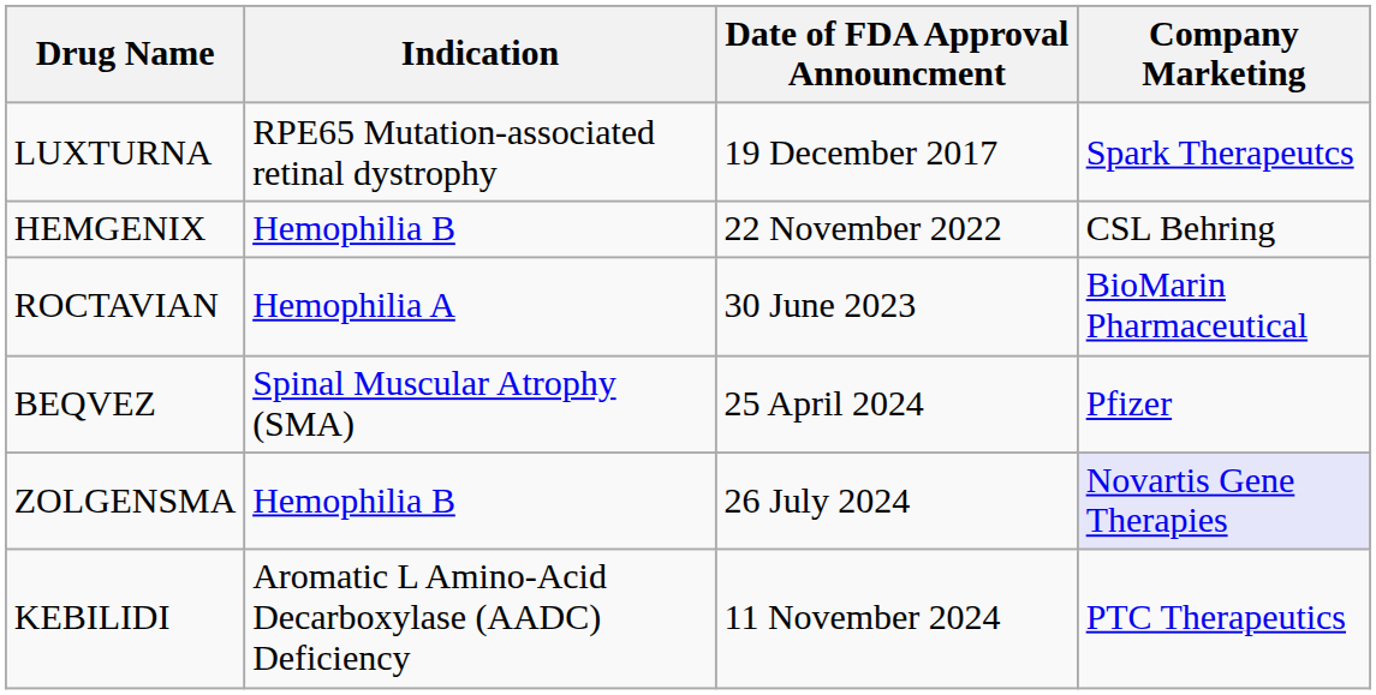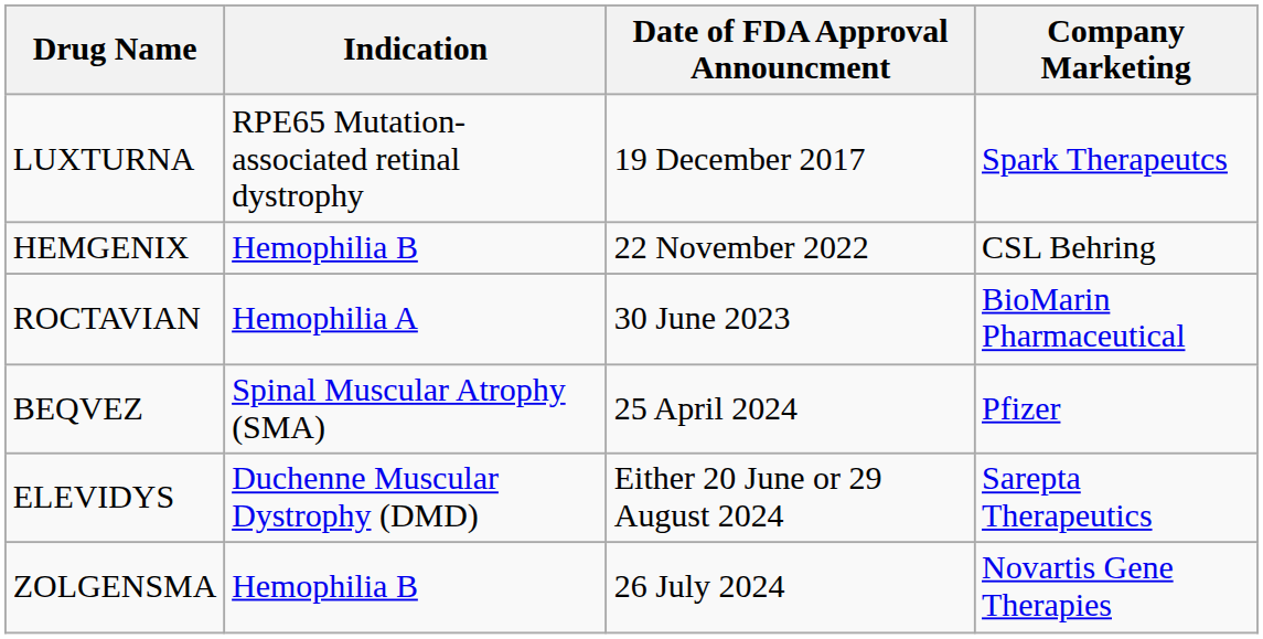 <table class="wikitable">
 <tr>
 <th>Drug Name</th>
 <th>Indication</th>
 <th>Date of FDA Approval Announcment</th>
 <th>Company Marketing</th>
 </tr>
 <tr>
 <td>LUXTURNA</td>
 <td>RPE65 Mutation-associated retinal dystrophy</td>
 <td>19 December 2017</td>
 <td><a href='#'>Spark Therapeutcs</a></td>
 </tr>
 <tr>
 <td>HEMGENIX</td>
 <td><a href='#'>Hemophilia B</a></td>
 <td>22 November 2022</td>
 <td>CSL Behring</td>
 </tr>
 <tr>
 <td>ROCTAVIAN</td>
 <td><a href='#'>Hemophilia A</a></td>
 <td>30 June 2023</td>
 <td><a href='#'>BioMarin Pharmaceutical</a></td>
 </tr>
 <tr>
 <td>BEQVEZ</td>
 <td><a href='#'>Spinal Muscular Atrophy</a> (SMA)</td>
 <td>25 April 2024</td>
 <td><a href='#'>Pfizer</a></td>
 </tr>
 <tr>
+<td>ELEVIDYS</td>
+<td><a href='#'>Duchenne Muscular Dystrophy</a> (DMD)</td>
+<td>Either 20 June or 29 August 2024</td>
+<td><a href='#'>Sarepta Therapeutics</a></td>
+</tr>
+<tr>
 <td>ZOLGENSMA</td>
 <td><a href='#'>Hemophilia B</a></td>
 <td>26 July 2024</td>
-<td style="background: lavender;"><a href='#'>Novartis Gene Therapies</a></td>
-</tr>
-<tr>
-<td>KEBILIDI</td>
-<td>Aromatic L Amino-Acid Decarboxylase (AADC) Deficiency</td>
-<td>11 November 2024</td>
-<td><a href='#'>PTC Therapeutics</a></td>
+<td><a href='#'>Novartis Gene Therapies</a></td>
 </tr>
 </table>
